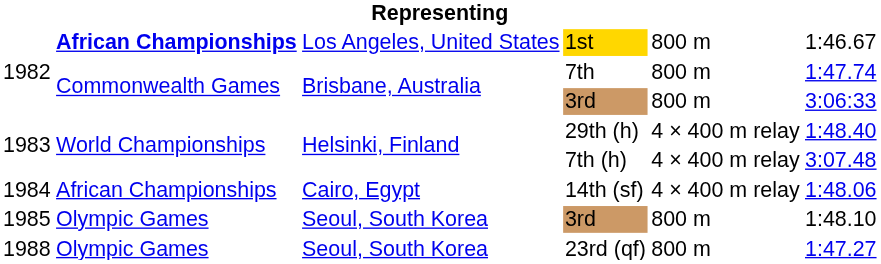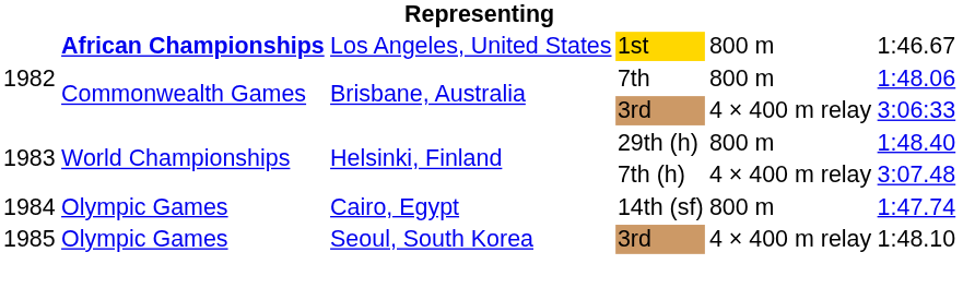 <table>
 <tr>
 <th colspan="6">Representing </th>
 </tr>
 <tr>
 <td rowspan=3>1982</td>
 <td><strong><a href='#'>African Championships</a></strong></td>
 <td><a href='#'>Los Angeles, United States</a></td>
 <td bgcolor=gold>1st</td>
 <td>800 m</td>
 <td>1:46.67</td>
 </tr>
 <tr>
 <td rowspan=2><a href='#'>Commonwealth Games</a></td>
 <td rowspan=2><a href='#'>Brisbane, Australia</a></td>
 <td>7th</td>
 <td>800 m</td>
-<td><a href='#'>1:47.74</a></td>
+<td><a href='#'>1:48.06</a></td>
 </tr>
 <tr>
 <td bgcolor=cc9966>3rd</td>
-<td>800 m</td>
+<td>4 × 400 m relay</td>
 <td><a href='#'>3:06:33</a></td>
 </tr>
 <tr>
 <td rowspan=2>1983</td>
 <td rowspan=2><a href='#'>World Championships</a></td>
 <td rowspan=2><a href='#'>Helsinki, Finland</a></td>
 <td>29th (h)</td>
-<td>4 × 400 m relay</td>
+<td>800 m</td>
 <td><a href='#'>1:48.40</a></td>
 </tr>
 <tr>
 <td>7th (h)</td>
 <td>4 × 400 m relay</td>
 <td><a href='#'>3:07.48</a></td>
 </tr>
 <tr>
 <td>1984</td>
-<td><a href='#'>African Championships</a></td>
+<td><a href='#'>Olympic Games</a></td>
 <td><a href='#'>Cairo, Egypt</a></td>
 <td>14th (sf)</td>
-<td>4 × 400 m relay</td>
-<td><a href='#'>1:48.06</a></td>
+<td>800 m</td>
+<td><a href='#'>1:47.74</a></td>
 </tr>
 <tr>
 <td>1985</td>
 <td><a href='#'>Olympic Games</a></td>
 <td><a href='#'>Seoul, South Korea</a></td>
 <td bgcolor=cc9966>3rd</td>
-<td>800 m</td>
+<td>4 × 400 m relay</td>
 <td>1:48.10</td>
 </tr>
-<tr>
-<td>1988</td>
-<td><a href='#'>Olympic Games</a></td>
-<td><a href='#'>Seoul, South Korea</a></td>
-<td>23rd (qf)</td>
-<td>800 m</td>
-<td><a href='#'>1:47.27</a></td>
-</tr>
 </table>
